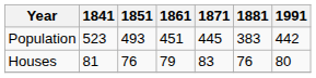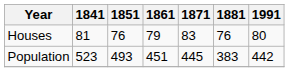 <table class="wikitable">
 <tr>
 <th>Year</th>
 <th>1841</th>
 <th>1851</th>
 <th>1861</th>
 <th>1871</th>
 <th>1881</th>
 <th>1991</th>
 </tr>
 <tr>
+<td>Houses</td>
+<td>81</td>
+<td>76</td>
+<td>79</td>
+<td>83</td>
+<td>76</td>
+<td>80</td>
+</tr>
+<tr>
 <td>Population</td>
 <td>523</td>
 <td>493</td>
 <td>451</td>
 <td>445</td>
 <td>383</td>
 <td>442</td>
 </tr>
 <tr>
-<td>Houses</td>
-<td>81</td>
-<td>76</td>
-<td>79</td>
-<td>83</td>
-<td>76</td>
-<td>80</td>
-</tr>
-<tr>
 </tr>
 </table>
